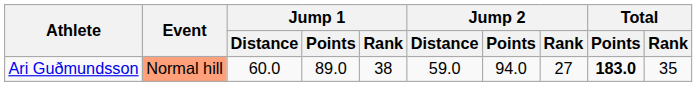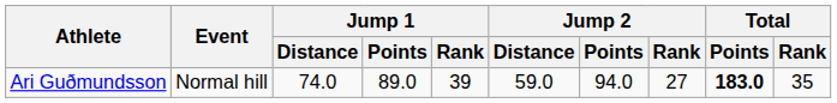 <table class="wikitable" style="font-size:90%">
 <tr>
 <th rowspan="2">Athlete</th>
 <th rowspan="2">Event</th>
 <th colspan="3">Jump 1</th>
 <th colspan="3">Jump 2</th>
 <th colspan="2">Total</th>
 </tr>
 <tr>
 <th>Distance</th>
 <th>Points</th>
 <th>Rank</th>
 <th>Distance</th>
 <th>Points</th>
 <th>Rank</th>
 <th>Points</th>
 <th>Rank</th>
 </tr>
 <tr>
 <td><a href='#'>Ari Guðmundsson</a></td>
-<td rowspan="1" style="background: lightsalmon;">Normal hill</td>
-<td align="center">60.0</td>
+<td rowspan="1">Normal hill</td>
+<td align="center">74.0</td>
 <td align="center">89.0</td>
-<td align="center">38</td>
+<td align="center">39</td>
 <td align="center">59.0</td>
 <td align="center">94.0</td>
 <td align="center">27</td>
 <td align="center"><strong>183.0</strong></td>
 <td align="center">35</td>
 </tr>
 </table>
